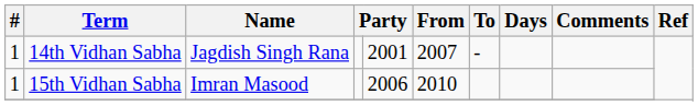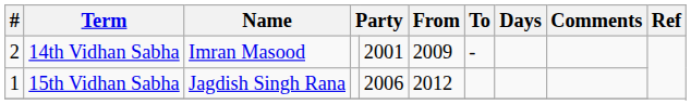 <table class="wikitable sortable">
 <tr>
 <th>#</th>
 <th><a href='#'>Term</a></th>
 <th>Name</th>
 <th colspan=2>Party</th>
 <th>From</th>
 <th>To</th>
 <th>Days</th>
 <th>Comments</th>
 <th>Ref</th>
 </tr>
 <tr>
-<td>1</td>
+<td>2</td>
 <td><a href='#'>14th Vidhan Sabha</a></td>
-<td><a href='#'>Jagdish Singh Rana</a></td>
+<td><a href='#'>Imran Masood</a></td>
 <td></td>
 <td>2001</td>
-<td>2007</td>
+<td>2009</td>
 <td>-</td>
 <td></td>
 <td></td>
 </tr>
 <tr>
 <td>1</td>
 <td><a href='#'>15th Vidhan Sabha</a></td>
-<td><a href='#'>Imran Masood</a></td>
+<td><a href='#'>Jagdish Singh Rana</a></td>
 <td></td>
 <td>2006</td>
-<td>2010</td>
+<td>2012</td>
 <td></td>
 <td></td>
 <td></td>
 </tr>
 <tr>
 </tr>
 </table>
